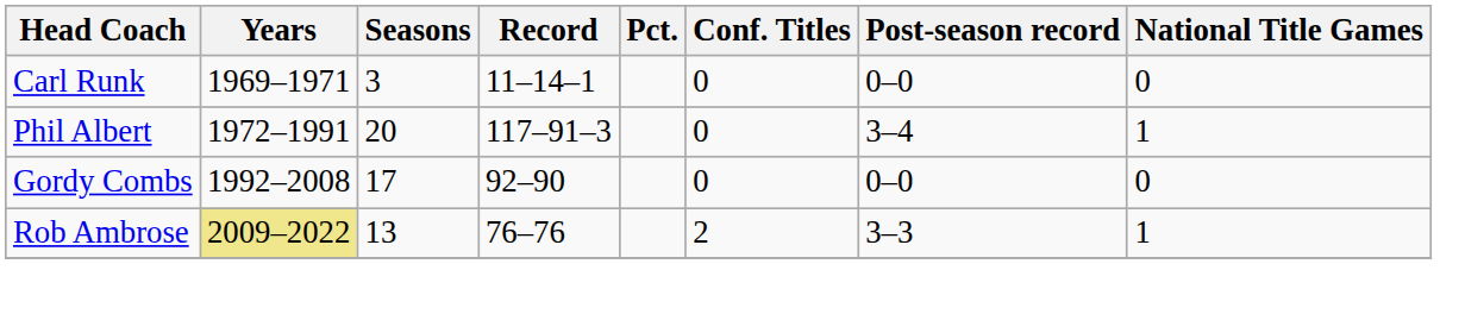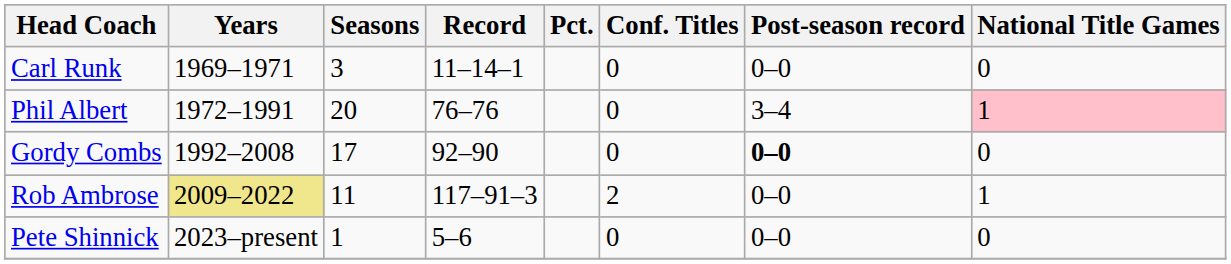 <table class="wikitable">
 <tr>
 <th>Head Coach</th>
 <th>Years</th>
 <th>Seasons</th>
 <th>Record</th>
 <th>Pct.</th>
 <th>Conf. Titles</th>
 <th>Post-season record</th>
 <th>National Title Games</th>
 </tr>
 <tr>
 <td><a href='#'>Carl Runk</a></td>
 <td>1969–1971</td>
 <td>3</td>
 <td>11–14–1</td>
 <td></td>
 <td>0</td>
 <td>0–0</td>
 <td>0</td>
 </tr>
 <tr>
 <td><a href='#'>Phil Albert</a></td>
 <td>1972–1991</td>
 <td>20</td>
-<td>117–91–3</td>
+<td>76–76</td>
 <td></td>
 <td>0</td>
 <td>3–4</td>
-<td>1</td>
+<td style="background: pink;">1</td>
 </tr>
 <tr>
 <td><a href='#'>Gordy Combs</a></td>
 <td>1992–2008</td>
 <td>17</td>
 <td>92–90</td>
 <td></td>
 <td>0</td>
-<td>0–0</td>
+<td><strong>0–0</strong></td>
 <td>0</td>
 </tr>
 <tr>
 <td><a href='#'>Rob Ambrose</a></td>
 <td style="background: khaki;">2009–2022</td>
-<td>13</td>
-<td>76–76</td>
+<td>11</td>
+<td>117–91–3</td>
 <td></td>
 <td>2</td>
-<td>3–3</td>
+<td>0–0</td>
 <td>1</td>
+</tr>
+<tr>
+<td><a href='#'>Pete Shinnick</a></td>
+<td>2023–present</td>
+<td>1</td>
+<td>5–6</td>
+<td></td>
+<td>0</td>
+<td>0–0</td>
+<td>0</td>
 </tr>
 <tr>
 </tr>
 </table>
